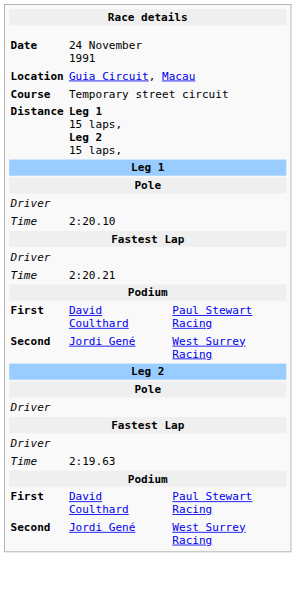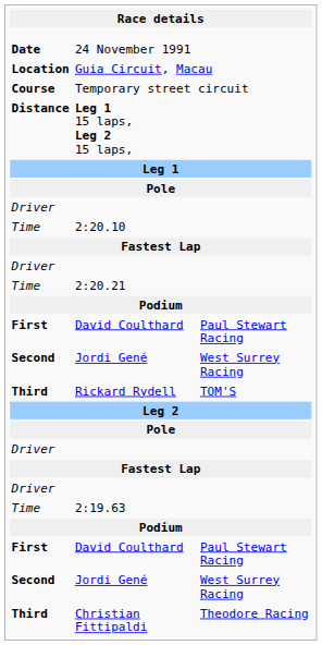 <table class="infobox" align="right" cellpadding="2" style="float:right; width: 26em; ">
 <tr>
 <th colspan="3" bgcolor="#efefef">Race details</th>
 </tr>
 <tr>
 <td colspan="3" style="text-align:center;"></td>
 </tr>
 <tr>
 <td colspan="3" style="text-align:center;"></td>
 </tr>
 <tr>
 <td style="width: 20%;"><strong>Date</strong></td>
 <td>24 November 1991</td>
 </tr>
 <tr>
 <td><strong>Location</strong></td>
 <td colspan=2><a href='#'>Guia Circuit</a>, <a href='#'>Macau</a></td>
 </tr>
 <tr>
 <td><strong>Course</strong></td>
 <td colspan=2>Temporary street circuit<br></td>
 </tr>
 <tr>
 <td><strong>Distance</strong></td>
 <td colspan=2><strong>Leg 1</strong><br>15 laps, <br><strong>Leg 2</strong><br>15 laps, </td>
 </tr>
 <tr>
 <td colspan="3" style="text-align:center; background-color:#99ccff"><strong>Leg 1</strong></td>
 </tr>
 <tr>
 <th colspan="3" bgcolor="#efefef">Pole</th>
 </tr>
 <tr>
 <td><em>Driver</em></td>
 <td></td>
 <td></td>
 </tr>
 <tr>
 <td><em>Time</em></td>
 <td colspan=2>2:20.10</td>
 </tr>
 <tr>
 <th colspan="3" bgcolor="#efefef">Fastest Lap</th>
 </tr>
 <tr>
 <td><em>Driver</em></td>
 <td></td>
 <td></td>
 </tr>
 <tr>
 <td><em>Time</em></td>
 <td colspan=2>2:20.21</td>
 </tr>
 <tr>
 <th colspan="3" bgcolor="#efefef">Podium</th>
 </tr>
 <tr>
 <td><strong>First</strong></td>
 <td> <a href='#'>David Coulthard</a></td>
 <td><a href='#'>Paul Stewart Racing</a></td>
 </tr>
 <tr>
 <td><strong>Second</strong></td>
 <td> <a href='#'>Jordi Gené</a></td>
 <td><a href='#'>West Surrey Racing</a></td>
 </tr>
 <tr>
+<td><strong>Third</strong></td>
+<td> <a href='#'>Rickard Rydell</a></td>
+<td><a href='#'>TOM'S</a></td>
+</tr>
+<tr>
 <td colspan="3" style="text-align:center; background-color:#99ccff"><strong>Leg 2</strong></td>
 </tr>
 <tr>
 <th colspan="3" bgcolor="#efefef">Pole</th>
 </tr>
 <tr>
 <td><em>Driver</em></td>
 <td></td>
 <td></td>
 </tr>
 <tr>
 <th colspan="3" bgcolor="#efefef">Fastest Lap</th>
 </tr>
 <tr>
 <td><em>Driver</em></td>
 <td></td>
 <td></td>
 </tr>
 <tr>
 <td><em>Time</em></td>
 <td colspan=2>2:19.63</td>
 </tr>
 <tr>
 <th colspan="3" bgcolor="#efefef">Podium</th>
 </tr>
 <tr>
 <td><strong>First</strong></td>
 <td> <a href='#'>David Coulthard</a></td>
 <td><a href='#'>Paul Stewart Racing</a></td>
 </tr>
 <tr>
 <td><strong>Second</strong></td>
 <td> <a href='#'>Jordi Gené</a></td>
 <td><a href='#'>West Surrey Racing</a></td>
 </tr>
+<tr>
+<td><strong>Third</strong></td>
+<td> <a href='#'>Christian Fittipaldi</a></td>
+<td><a href='#'>Theodore Racing</a></td>
+</tr>
 </table>
